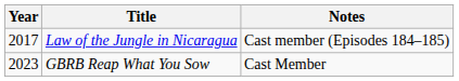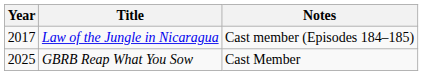 <table class="wikitable">
 <tr>
 <th>Year</th>
 <th>Title</th>
 <th>Notes</th>
 </tr>
 <tr>
 <td>2017</td>
 <td><em><a href='#'>Law of the Jungle in Nicaragua</a></em></td>
 <td>Cast member (Episodes 184–185)</td>
 </tr>
 <tr>
-<td>2023</td>
+<td>2025</td>
 <td><em>GBRB Reap What You Sow</em></td>
 <td>Cast Member</td>
 </tr>
 </table>
